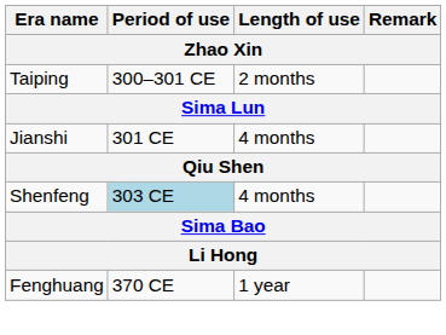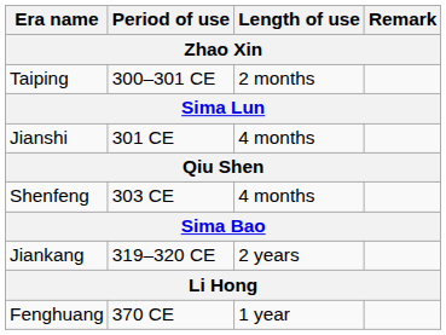 <table class="wikitable">
 <tr>
 <th>Era name</th>
 <th>Period of use</th>
 <th>Length of use</th>
 <th>Remark</th>
 </tr>
 <tr>
 <th colspan="4">Zhao Xin<br></th>
 </tr>
 <tr>
 <td>Taiping<br></td>
 <td>300–301 CE</td>
 <td>2 months</td>
 <td></td>
 </tr>
 <tr>
 <th colspan="4"><a href='#'>Sima Lun</a><br></th>
 </tr>
 <tr>
 <td>Jianshi<br></td>
 <td>301 CE</td>
 <td>4 months</td>
 <td></td>
 </tr>
 <tr>
 <th colspan="4">Qiu Shen<br></th>
 </tr>
 <tr>
 <td>Shenfeng<br></td>
-<td style="background: lightblue;">303 CE</td>
+<td>303 CE</td>
 <td>4 months</td>
 <td></td>
 </tr>
 <tr>
 <th colspan="4"><a href='#'>Sima Bao</a><br></th>
+</tr>
+<tr>
+<td>Jiankang<br></td>
+<td>319–320 CE</td>
+<td>2 years</td>
+<td></td>
 </tr>
 <tr>
 <th colspan="4">Li Hong<br></th>
 </tr>
 <tr>
 <td>Fenghuang<br></td>
 <td>370 CE</td>
 <td>1 year</td>
 <td></td>
 </tr>
 </table>
